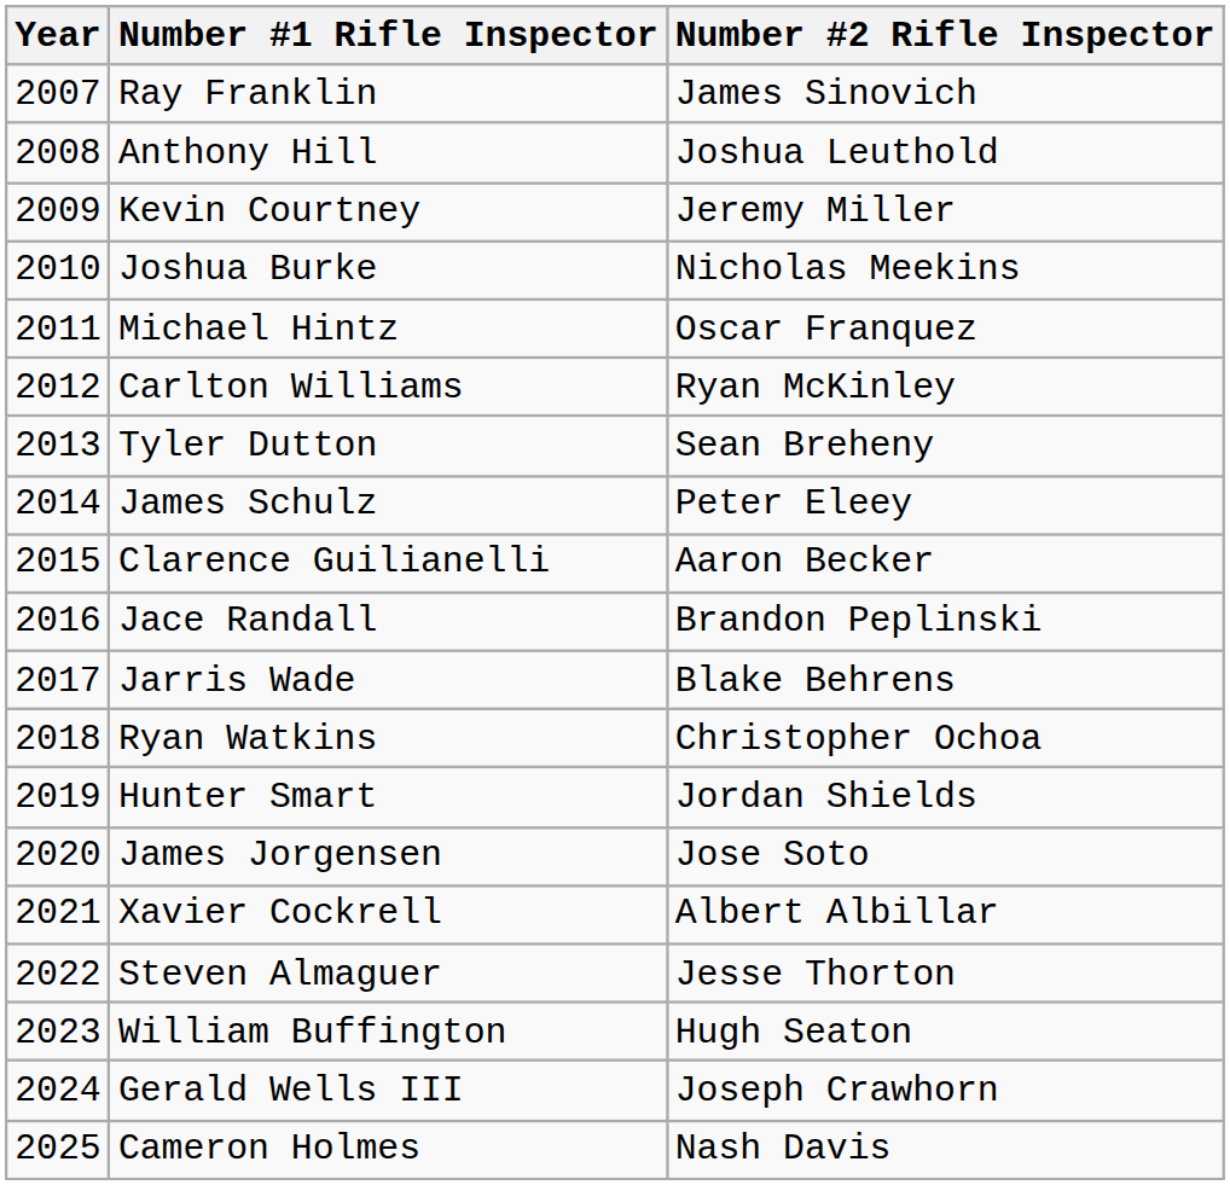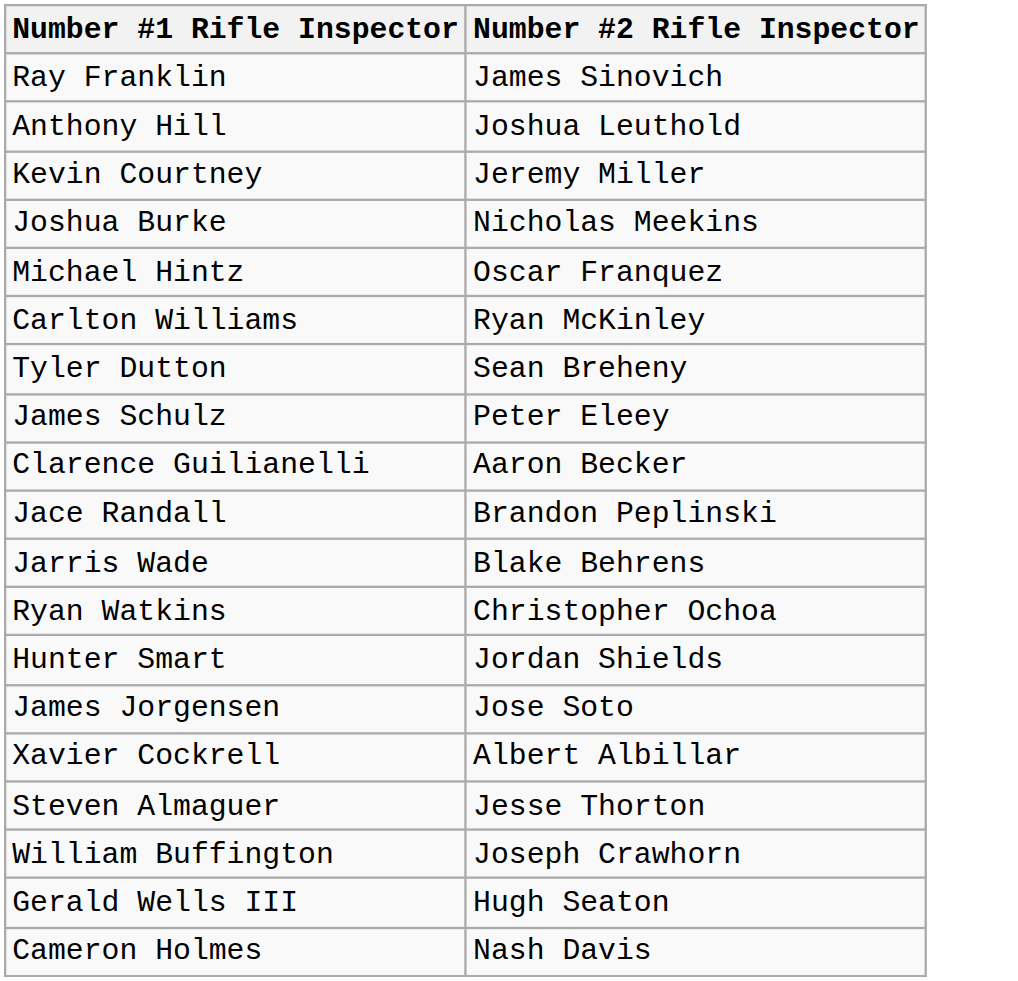 <table class="wikitable">
 <tr>
-<th>Year</th>
 <th>Number #1 Rifle Inspector</th>
 <th>Number #2 Rifle Inspector</th>
 </tr>
 <tr>
-<td>2007</td>
 <td>Ray Franklin</td>
 <td>James Sinovich</td>
 </tr>
 <tr>
-<td>2008</td>
 <td>Anthony Hill</td>
 <td>Joshua Leuthold</td>
 </tr>
 <tr>
-<td>2009</td>
 <td>Kevin Courtney</td>
 <td>Jeremy Miller</td>
 </tr>
 <tr>
-<td>2010</td>
 <td>Joshua Burke</td>
 <td>Nicholas Meekins</td>
 </tr>
 <tr>
-<td>2011</td>
 <td>Michael Hintz</td>
 <td>Oscar Franquez</td>
 </tr>
 <tr>
-<td>2012</td>
 <td>Carlton Williams</td>
 <td>Ryan McKinley</td>
 </tr>
 <tr>
-<td>2013</td>
 <td>Tyler Dutton</td>
 <td>Sean Breheny</td>
 </tr>
 <tr>
-<td>2014</td>
 <td>James Schulz</td>
 <td>Peter Eleey</td>
 </tr>
 <tr>
-<td>2015</td>
 <td>Clarence Guilianelli</td>
 <td>Aaron Becker</td>
 </tr>
 <tr>
-<td>2016</td>
 <td>Jace Randall</td>
 <td>Brandon Peplinski</td>
 </tr>
 <tr>
-<td>2017</td>
 <td>Jarris Wade</td>
 <td>Blake Behrens</td>
 </tr>
 <tr>
-<td>2018</td>
 <td>Ryan Watkins</td>
 <td>Christopher Ochoa</td>
 </tr>
 <tr>
-<td>2019</td>
 <td>Hunter Smart</td>
 <td>Jordan Shields</td>
 </tr>
 <tr>
-<td>2020</td>
 <td>James Jorgensen</td>
 <td>Jose Soto</td>
 </tr>
 <tr>
-<td>2021</td>
 <td>Xavier Cockrell</td>
 <td>Albert Albillar</td>
 </tr>
 <tr>
-<td>2022</td>
 <td>Steven Almaguer</td>
 <td>Jesse Thorton</td>
 </tr>
 <tr>
-<td>2023</td>
 <td>William Buffington</td>
+<td>Joseph Crawhorn</td>
+</tr>
+<tr>
+<td>Gerald Wells III</td>
 <td>Hugh Seaton</td>
 </tr>
 <tr>
-<td>2024</td>
-<td>Gerald Wells III</td>
-<td>Joseph Crawhorn</td>
-</tr>
-<tr>
-<td>2025</td>
 <td>Cameron Holmes</td>
 <td>Nash Davis</td>
 </tr>
 </table>
